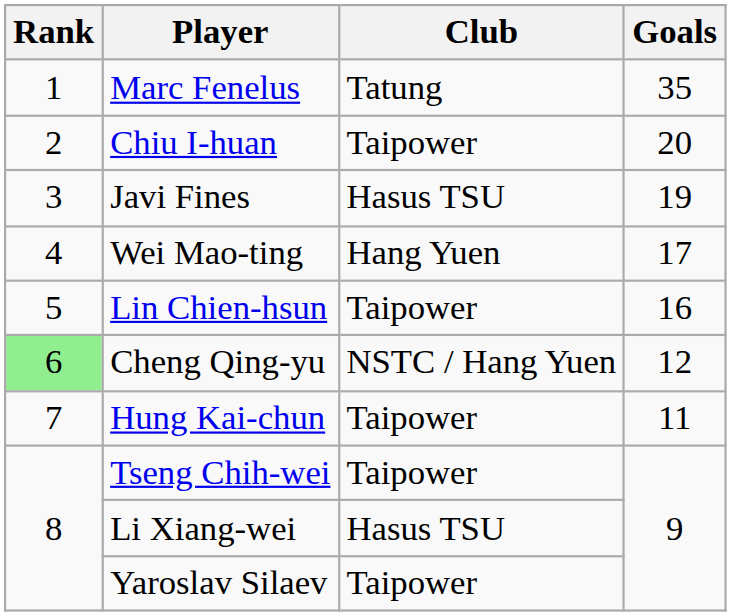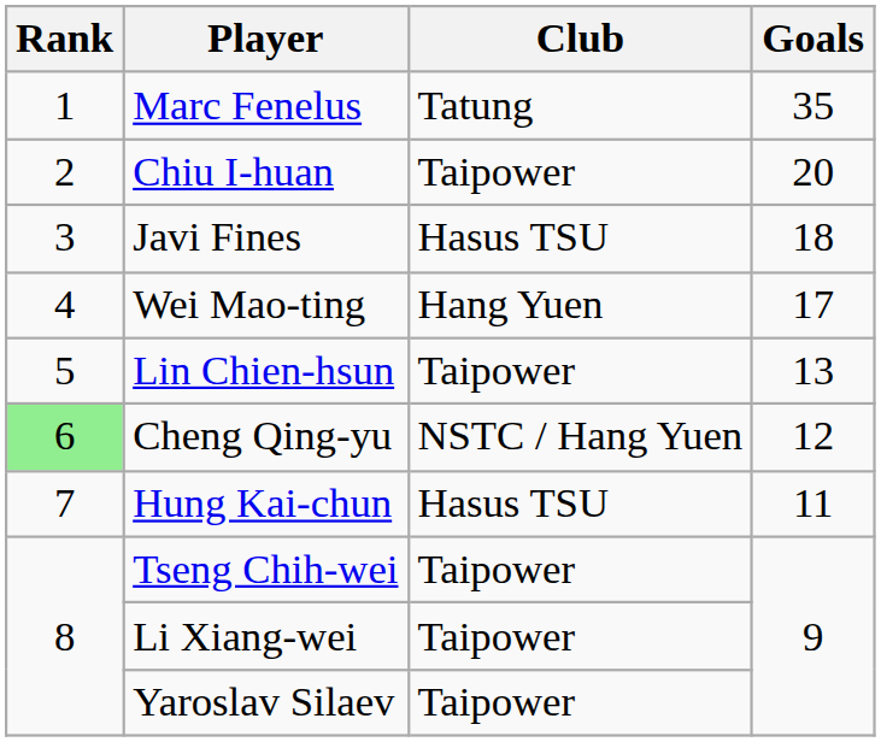 <table class="wikitable" style="text-align:center">
 <tr>
 <th>Rank</th>
 <th>Player</th>
 <th>Club</th>
 <th>Goals</th>
 </tr>
 <tr>
 <td>1</td>
 <td align="left"> <a href='#'>Marc Fenelus</a></td>
 <td align="left">Tatung</td>
 <td>35</td>
 </tr>
 <tr>
 <td>2</td>
 <td align="left"> <a href='#'>Chiu I-huan</a></td>
 <td align="left">Taipower</td>
 <td>20</td>
 </tr>
 <tr>
 <td>3</td>
 <td align="left"> Javi Fines</td>
 <td align="left">Hasus TSU</td>
-<td>19</td>
+<td>18</td>
 </tr>
 <tr>
 <td>4</td>
 <td align="left"> Wei Mao-ting</td>
 <td align="left">Hang Yuen</td>
 <td>17</td>
 </tr>
 <tr>
 <td>5</td>
 <td align="left"> <a href='#'>Lin Chien-hsun</a></td>
 <td align="left">Taipower</td>
-<td>16</td>
+<td>13</td>
 </tr>
 <tr>
 <td style="background: lightgreen;">6</td>
 <td align="left"> Cheng Qing-yu</td>
 <td align="left">NSTC / Hang Yuen</td>
 <td>12</td>
 </tr>
 <tr>
 <td>7</td>
 <td align="left"> <a href='#'>Hung Kai-chun</a></td>
-<td align="left">Taipower</td>
+<td align="left">Hasus TSU</td>
 <td>11</td>
 </tr>
 <tr>
 <td rowspan="3">8</td>
 <td align="left"> <a href='#'>Tseng Chih-wei</a></td>
 <td align="left">Taipower</td>
 <td rowspan="3">9</td>
 </tr>
 <tr>
 <td align="left"> Li Xiang-wei</td>
-<td align="left">Hasus TSU</td>
+<td align="left">Taipower</td>
 </tr>
 <tr>
 <td align="left"> Yaroslav Silaev</td>
 <td align="left">Taipower</td>
 </tr>
 </table>
